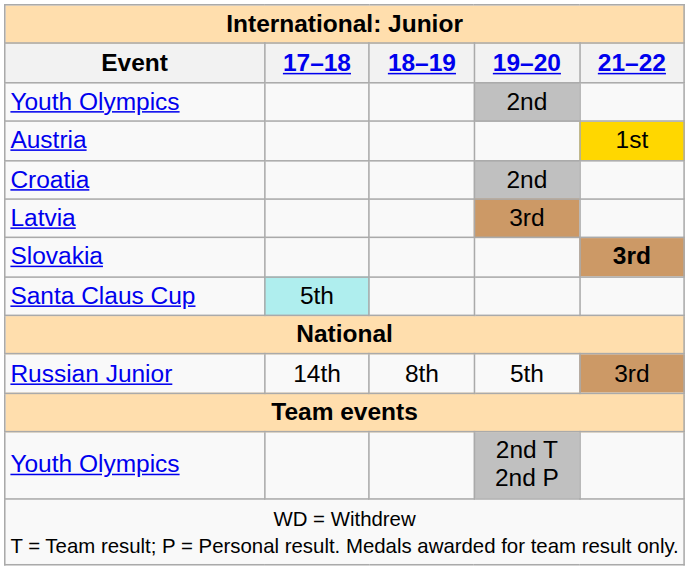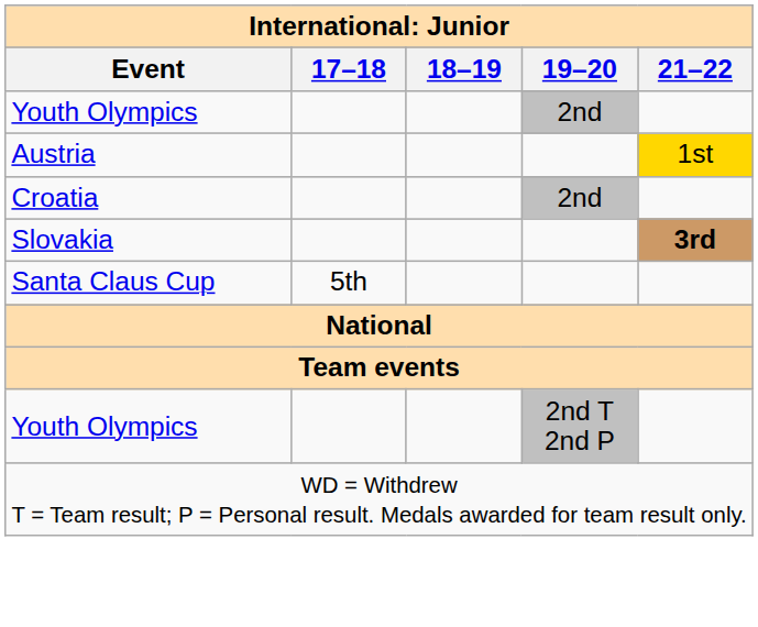 <table class="wikitable" style="text-align:center">
 <tr>
 <th colspan="5" style="background-color: #ffdead;" align="center">International: Junior</th>
 </tr>
 <tr>
 <th>Event</th>
 <th><a href='#'>17–18</a></th>
 <th><a href='#'>18–19</a></th>
 <th><a href='#'>19–20</a></th>
 <th><a href='#'>21–22</a></th>
 </tr>
 <tr>
 <td align=left><a href='#'>Youth Olympics</a></td>
 <td></td>
 <td></td>
 <td bgcolor=silver>2nd</td>
 <td></td>
 </tr>
 <tr>
 <td align="left"> <a href='#'>Austria</a></td>
 <td></td>
 <td></td>
 <td></td>
 <td bgcolor="gold">1st</td>
 </tr>
 <tr>
 <td align="left"> <a href='#'>Croatia</a></td>
 <td></td>
 <td></td>
 <td bgcolor="silver">2nd</td>
 <td></td>
 </tr>
 <tr>
-<td align="left"> <a href='#'>Latvia</a></td>
-<td></td>
-<td></td>
-<td bgcolor="cc9966">3rd</td>
-<td></td>
-</tr>
-<tr>
 <td align="left"> <a href='#'>Slovakia</a></td>
 <td></td>
 <td></td>
 <td></td>
 <td bgcolor="cc9966"><strong>3rd</strong></td>
 </tr>
 <tr>
 <td align="left"><a href='#'>Santa Claus Cup</a></td>
-<td style="background: paleturquoise;">5th</td>
+<td>5th</td>
 <td></td>
 <td></td>
 <td></td>
 </tr>
 <tr>
 <th colspan="5" style="background-color: #ffdead;" align="center">National</th>
-</tr>
-<tr>
-<td align="left"><a href='#'>Russian Junior</a></td>
-<td>14th</td>
-<td>8th</td>
-<td>5th</td>
-<td bgcolor="cc9966">3rd</td>
 </tr>
 <tr>
 <th colspan="5" style="background-color: #ffdead; " align="center">Team events</th>
 </tr>
 <tr>
 <td align="left"><a href='#'>Youth Olympics</a></td>
 <td></td>
 <td></td>
 <td bgcolor="silver">2nd T<br>2nd P</td>
 <td></td>
 </tr>
 <tr>
 <td colspan="5" align="center"><small> WD = Withdrew <br> T = Team result; P = Personal result. Medals awarded for team result only. </small></td>
 </tr>
 </table>
